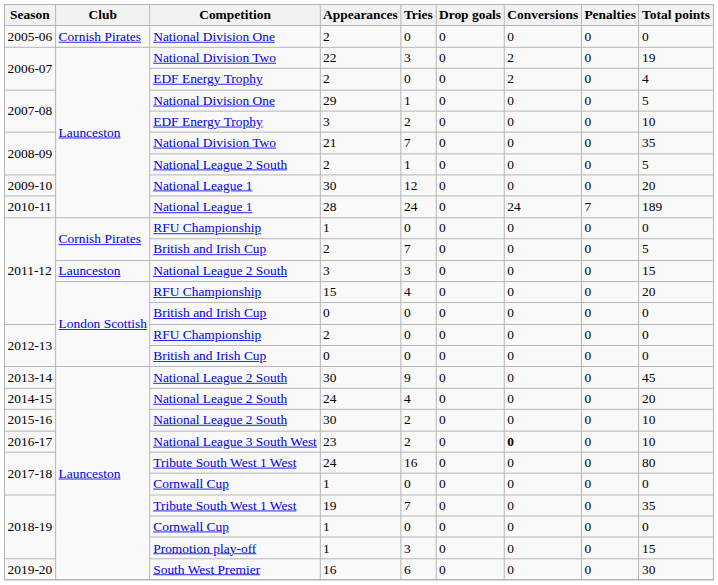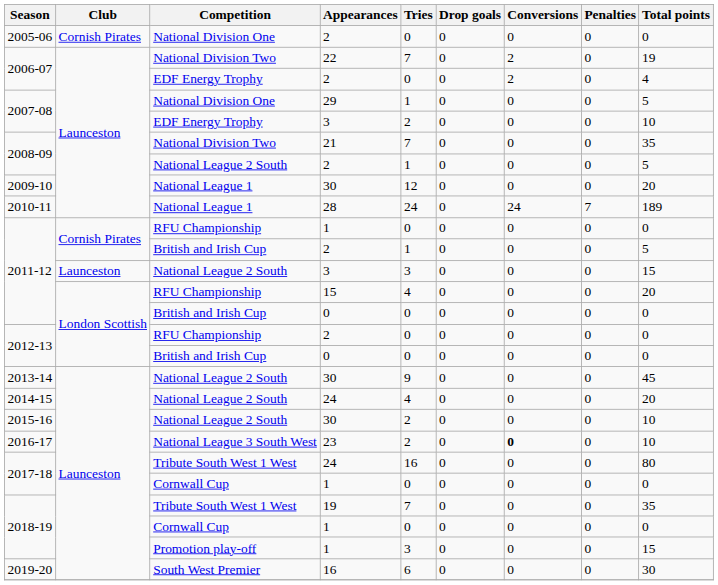 <table class="wikitable sortable">
 <tr>
 <th>Season</th>
 <th>Club</th>
 <th>Competition</th>
 <th>Appearances</th>
 <th>Tries</th>
 <th>Drop goals</th>
 <th>Conversions</th>
 <th>Penalties</th>
 <th>Total points</th>
 </tr>
 <tr>
 <td>2005-06</td>
 <td><a href='#'>Cornish Pirates</a></td>
 <td><a href='#'>National Division One</a></td>
 <td>2</td>
 <td>0</td>
 <td>0</td>
 <td>0</td>
 <td>0</td>
 <td>0</td>
 </tr>
 <tr>
 <td Rowspan="2">2006-07</td>
 <td Rowspan="8"><a href='#'>Launceston</a></td>
 <td><a href='#'>National Division Two</a></td>
 <td>22</td>
-<td>3</td>
+<td>7</td>
 <td>0</td>
 <td>2</td>
 <td>0</td>
 <td>19</td>
 </tr>
 <tr>
 <td><a href='#'>EDF Energy Trophy</a></td>
 <td>2</td>
 <td>0</td>
 <td>0</td>
 <td>2</td>
 <td>0</td>
 <td>4</td>
 </tr>
 <tr>
 <td Rowspan="2">2007-08</td>
 <td><a href='#'>National Division One</a></td>
 <td>29</td>
 <td>1</td>
 <td>0</td>
 <td>0</td>
 <td>0</td>
 <td>5</td>
 </tr>
 <tr>
 <td><a href='#'>EDF Energy Trophy</a></td>
 <td>3</td>
 <td>2</td>
 <td>0</td>
 <td>0</td>
 <td>0</td>
 <td>10</td>
 </tr>
 <tr>
 <td Rowspan="2">2008-09</td>
 <td><a href='#'>National Division Two</a></td>
 <td>21</td>
 <td>7</td>
 <td>0</td>
 <td>0</td>
 <td>0</td>
 <td>35</td>
 </tr>
 <tr>
 <td><a href='#'>National League 2 South</a></td>
 <td>2</td>
 <td>1</td>
 <td>0</td>
 <td>0</td>
 <td>0</td>
 <td>5</td>
 </tr>
 <tr>
 <td>2009-10</td>
 <td><a href='#'>National League 1</a></td>
 <td>30</td>
 <td>12</td>
 <td>0</td>
 <td>0</td>
 <td>0</td>
 <td>20</td>
 </tr>
 <tr>
 <td>2010-11</td>
 <td><a href='#'>National League 1</a></td>
 <td>28</td>
 <td>24</td>
 <td>0</td>
 <td>24</td>
 <td>7</td>
 <td>189</td>
 </tr>
 <tr>
 <td Rowspan="5">2011-12</td>
 <td Rowspan="2"><a href='#'>Cornish Pirates</a></td>
 <td><a href='#'>RFU Championship</a></td>
 <td>1</td>
 <td>0</td>
 <td>0</td>
 <td>0</td>
 <td>0</td>
 <td>0</td>
 </tr>
 <tr>
 <td><a href='#'>British and Irish Cup</a></td>
 <td>2</td>
-<td>7</td>
+<td>1</td>
 <td>0</td>
 <td>0</td>
 <td>0</td>
 <td>5</td>
 </tr>
 <tr>
 <td><a href='#'>Launceston</a></td>
 <td><a href='#'>National League 2 South</a></td>
 <td>3</td>
 <td>3</td>
 <td>0</td>
 <td>0</td>
 <td>0</td>
 <td>15</td>
 </tr>
 <tr>
 <td Rowspan="4"><a href='#'>London Scottish</a></td>
 <td><a href='#'>RFU Championship</a></td>
 <td>15</td>
 <td>4</td>
 <td>0</td>
 <td>0</td>
 <td>0</td>
 <td>20</td>
 </tr>
 <tr>
 <td><a href='#'>British and Irish Cup</a></td>
 <td>0</td>
 <td>0</td>
 <td>0</td>
 <td>0</td>
 <td>0</td>
 <td>0</td>
 </tr>
 <tr>
 <td Rowspan="2">2012-13</td>
 <td><a href='#'>RFU Championship</a></td>
 <td>2</td>
 <td>0</td>
 <td>0</td>
 <td>0</td>
 <td>0</td>
 <td>0</td>
 </tr>
 <tr>
 <td><a href='#'>British and Irish Cup</a></td>
 <td>0</td>
 <td>0</td>
 <td>0</td>
 <td>0</td>
 <td>0</td>
 <td>0</td>
 </tr>
 <tr>
 <td>2013-14</td>
 <td Rowspan="10"><a href='#'>Launceston</a></td>
 <td><a href='#'>National League 2 South</a></td>
 <td>30</td>
 <td>9</td>
 <td>0</td>
 <td>0</td>
 <td>0</td>
 <td>45</td>
 </tr>
 <tr>
 <td>2014-15</td>
 <td><a href='#'>National League 2 South</a></td>
 <td>24</td>
 <td>4</td>
 <td>0</td>
 <td>0</td>
 <td>0</td>
 <td>20</td>
 </tr>
 <tr>
 <td>2015-16</td>
 <td><a href='#'>National League 2 South</a></td>
 <td>30</td>
 <td>2</td>
 <td>0</td>
 <td>0</td>
 <td>0</td>
 <td>10</td>
 </tr>
 <tr>
 <td>2016-17</td>
 <td><a href='#'>National League 3 South West</a></td>
 <td>23</td>
 <td>2</td>
 <td>0</td>
 <td><strong>0</strong></td>
 <td>0</td>
 <td>10</td>
 </tr>
 <tr>
 <td rowspan=2>2017-18</td>
 <td><a href='#'>Tribute South West 1 West</a></td>
 <td>24</td>
 <td>16</td>
 <td>0</td>
 <td>0</td>
 <td>0</td>
 <td>80</td>
 </tr>
 <tr>
 <td><a href='#'>Cornwall Cup</a></td>
 <td>1</td>
 <td>0</td>
 <td>0</td>
 <td>0</td>
 <td>0</td>
 <td>0</td>
 </tr>
 <tr>
 <td rowspan=3>2018-19</td>
 <td><a href='#'>Tribute South West 1 West</a></td>
 <td>19</td>
 <td>7</td>
 <td>0</td>
 <td>0</td>
 <td>0</td>
 <td>35</td>
 </tr>
 <tr>
 <td><a href='#'>Cornwall Cup</a></td>
 <td>1</td>
 <td>0</td>
 <td>0</td>
 <td>0</td>
 <td>0</td>
 <td>0</td>
 </tr>
 <tr>
 <td><a href='#'>Promotion play-off</a></td>
 <td>1</td>
 <td>3</td>
 <td>0</td>
 <td>0</td>
 <td>0</td>
 <td>15</td>
 </tr>
 <tr>
 <td>2019-20</td>
 <td><a href='#'>South West Premier</a></td>
 <td>16</td>
 <td>6</td>
 <td>0</td>
 <td>0</td>
 <td>0</td>
 <td>30</td>
 </tr>
 <tr>
 </tr>
 </table>
